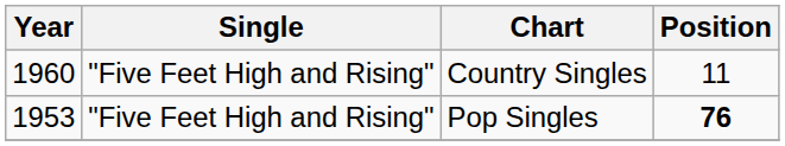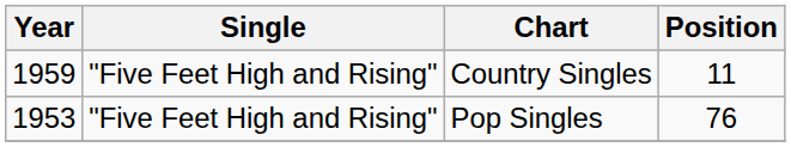 <table class="wikitable">
 <tr>
 <th>Year</th>
 <th>Single</th>
 <th>Chart</th>
 <th>Position</th>
 </tr>
 <tr>
-<td>1960</td>
+<td>1959</td>
 <td>"Five Feet High and Rising"</td>
 <td>Country Singles</td>
 <td align="center">11</td>
 </tr>
 <tr>
 <td>1953</td>
 <td>"Five Feet High and Rising"</td>
 <td>Pop Singles</td>
-<td align="center"><strong>76</strong></td>
+<td align="center">76</td>
 </tr>
 <tr>
 </tr>
 </table>
